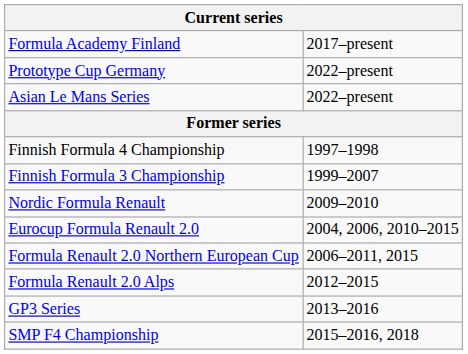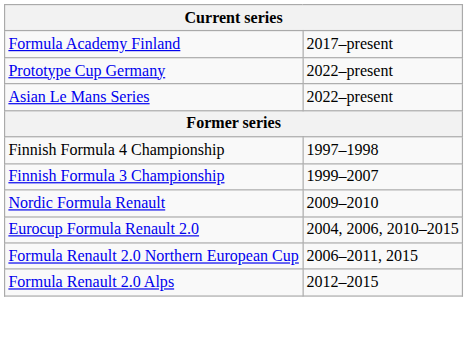 <table class="wikitable" border="1" style="font-size:85%;">
 <tr>
 <th colspan=2>Current series</th>
 </tr>
 <tr>
 <td><a href='#'>Formula Academy Finland</a></td>
 <td>2017–present</td>
 </tr>
 <tr>
 <td><a href='#'>Prototype Cup Germany</a></td>
 <td>2022–present</td>
 </tr>
 <tr>
 <td><a href='#'>Asian Le Mans Series</a></td>
 <td>2022–present</td>
 </tr>
 <tr>
 <th colspan=2>Former series</th>
 </tr>
 <tr>
 <td>Finnish Formula 4 Championship</td>
 <td>1997–1998</td>
 </tr>
 <tr>
 <td><a href='#'>Finnish Formula 3 Championship</a></td>
 <td>1999–2007</td>
 </tr>
 <tr>
 <td><a href='#'>Nordic Formula Renault</a></td>
 <td>2009–2010</td>
 </tr>
 <tr>
 <td><a href='#'>Eurocup Formula Renault 2.0</a></td>
 <td>2004, 2006, 2010–2015</td>
 </tr>
 <tr>
 <td><a href='#'>Formula Renault 2.0 Northern European Cup</a></td>
 <td>2006–2011, 2015</td>
 </tr>
 <tr>
 <td><a href='#'>Formula Renault 2.0 Alps</a></td>
 <td>2012–2015</td>
 </tr>
-<tr>
-<td><a href='#'>GP3 Series</a></td>
-<td>2013–2016</td>
-</tr>
-<tr>
-<td><a href='#'>SMP F4 Championship</a></td>
-<td>2015–2016, 2018</td>
-</tr>
 </table>
